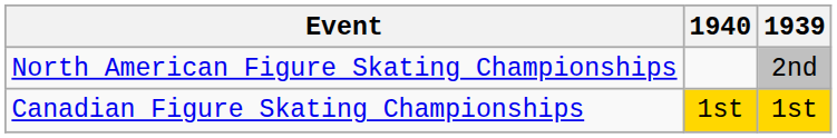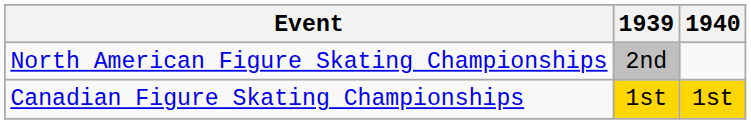 <table class="wikitable">
 <tr>
 <th>Event</th>
+<th>1939</th>
 <th>1940</th>
-<th>1939</th>
 </tr>
 <tr>
 <td><a href='#'>North American Figure Skating Championships</a></td>
+<td align="center" bgcolor="silver">2nd</td>
 <td></td>
-<td align="center" bgcolor="silver">2nd</td>
 </tr>
 <tr>
 <td><a href='#'>Canadian Figure Skating Championships</a></td>
 <td align="center" bgcolor="gold">1st</td>
 <td align="center" bgcolor="gold">1st</td>
 </tr>
 </table>
